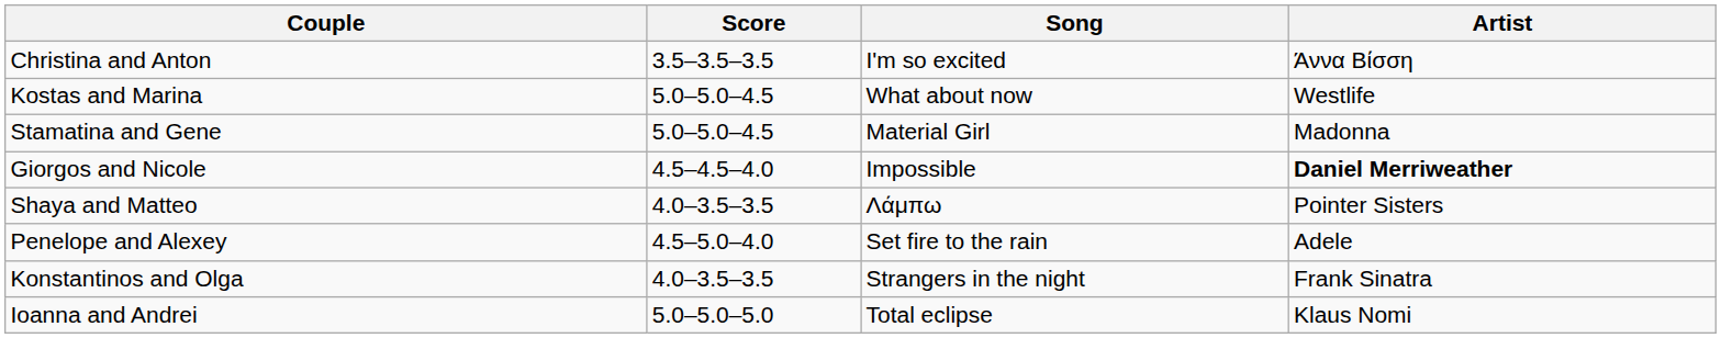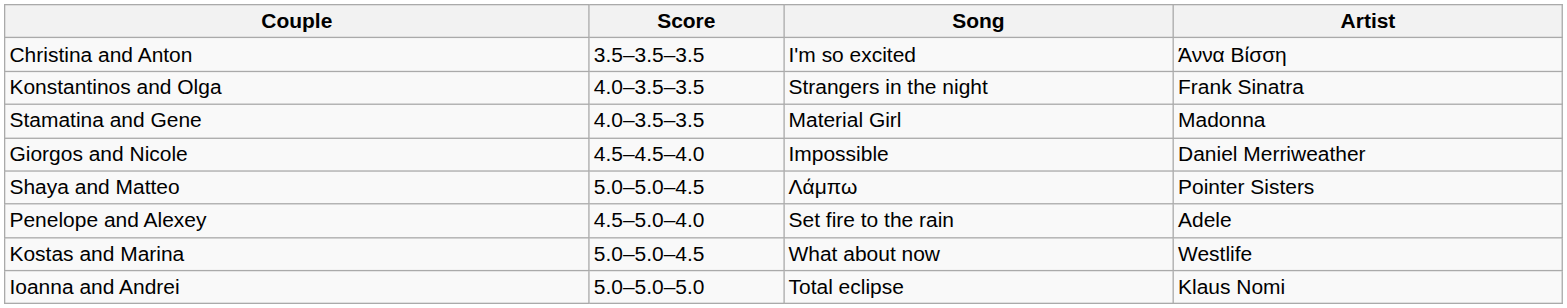 <table class="wikitable" style="width:60%;">
 <tr>
 <th style="width:15%;">Couple</th>
 <th style="width:5%;">Score</th>
 <th style="width:10%;">Song</th>
 <th style="width:10%;">Artist</th>
 </tr>
 <tr>
 <td>Christina and Anton</td>
 <td>3.5–3.5–3.5</td>
 <td>I'm so excited</td>
 <td>Άννα Βίσση</td>
 </tr>
 <tr>
-<td>Kostas and Marina</td>
-<td>5.0–5.0–4.5</td>
-<td>What about now</td>
-<td>Westlife</td>
+<td>Konstantinos and Olga</td>
+<td>4.0–3.5–3.5</td>
+<td>Strangers in the night</td>
+<td>Frank Sinatra</td>
 </tr>
 <tr>
 <td>Stamatina and Gene</td>
-<td>5.0–5.0–4.5</td>
+<td>4.0–3.5–3.5</td>
 <td>Material Girl</td>
 <td>Madonna</td>
 </tr>
 <tr>
 <td>Giorgos and Nicole</td>
 <td>4.5–4.5–4.0</td>
 <td>Impossible</td>
-<td><strong>Daniel Merriweather</strong></td>
+<td>Daniel Merriweather</td>
 </tr>
 <tr>
 <td>Shaya and Matteo</td>
-<td>4.0–3.5–3.5</td>
+<td>5.0–5.0–4.5</td>
 <td>Λάμπω</td>
 <td>Pointer Sisters</td>
 </tr>
 <tr>
 <td>Penelope and Alexey</td>
 <td>4.5–5.0–4.0</td>
 <td>Set fire to the rain</td>
 <td>Adele</td>
 </tr>
 <tr>
-<td>Konstantinos and Olga</td>
-<td>4.0–3.5–3.5</td>
-<td>Strangers in the night</td>
-<td>Frank Sinatra</td>
+<td>Kostas and Marina</td>
+<td>5.0–5.0–4.5</td>
+<td>What about now</td>
+<td>Westlife</td>
 </tr>
 <tr>
 <td>Ioanna and Andrei</td>
 <td>5.0–5.0–5.0</td>
 <td>Total eclipse</td>
 <td>Klaus Nomi</td>
 </tr>
 </table>
